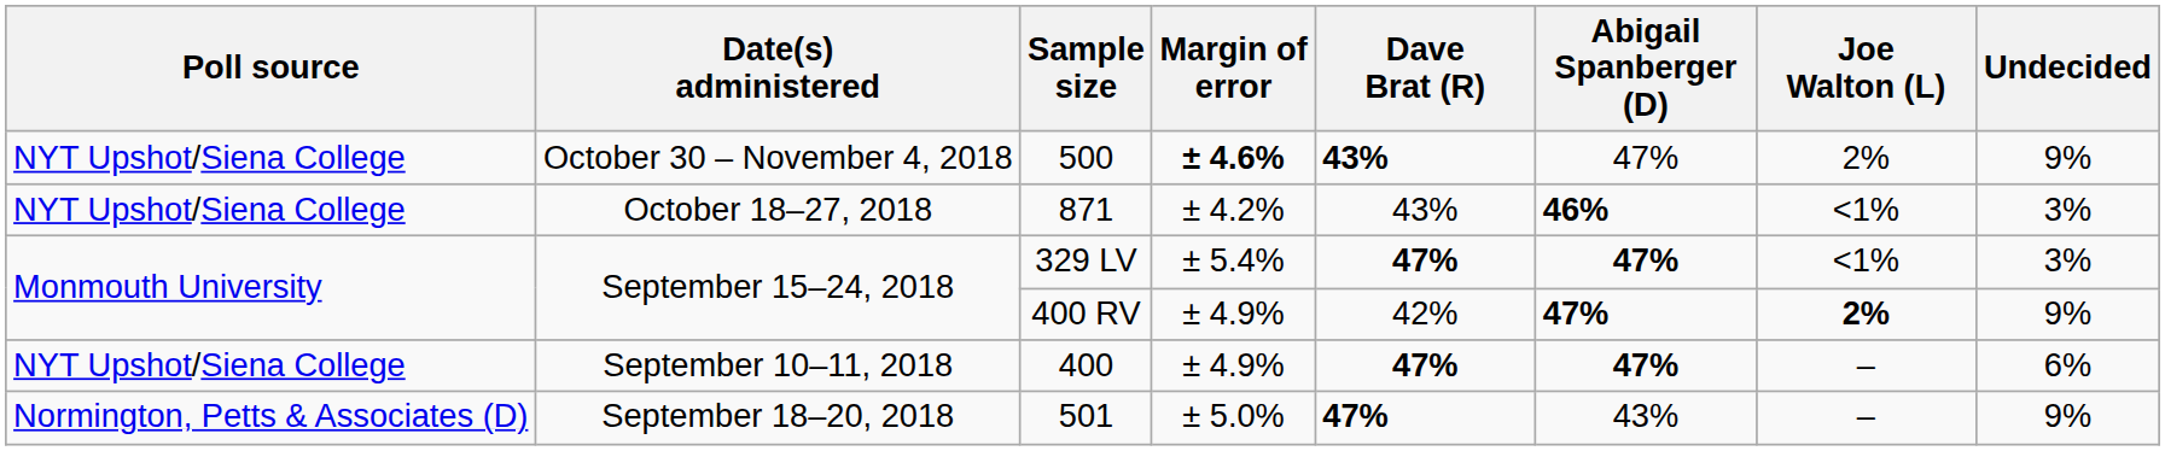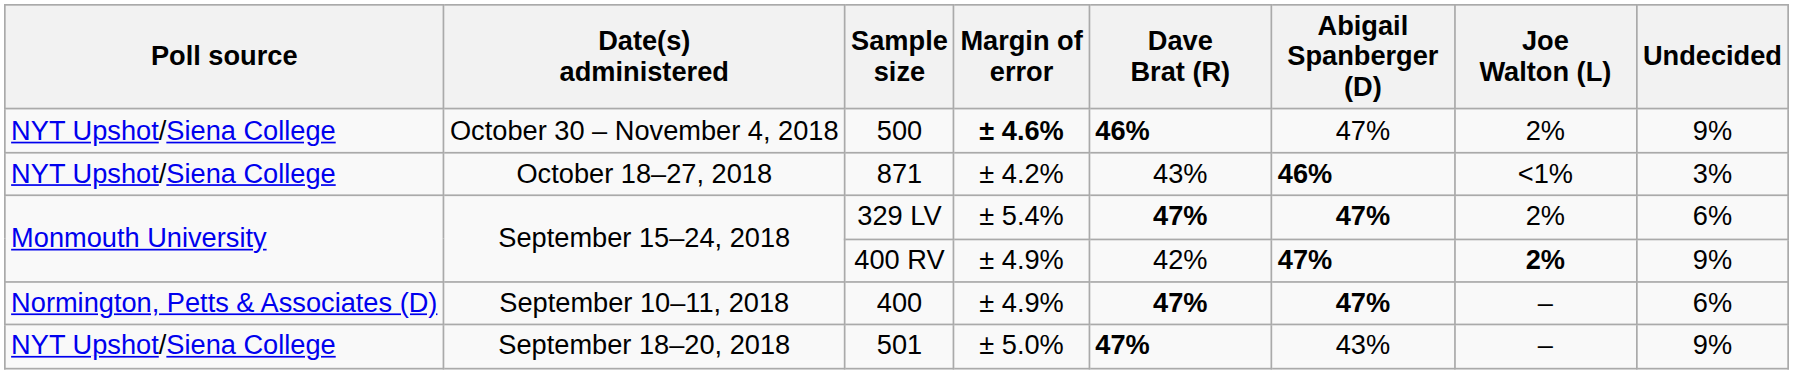 <table class="wikitable">
 <tr>
 <th>Poll source</th>
 <th>Date(s)<br>administered</th>
 <th>Sample<br>size</th>
 <th>Margin of<br>error</th>
 <th style="width:100px;">Dave<br>Brat (R)</th>
 <th style="width:100px;">Abigail<br>Spanberger (D)</th>
 <th style="width:100px;">Joe<br>Walton (L)</th>
 <th>Undecided</th>
 </tr>
 <tr>
 <td><a href='#'>NYT Upshot</a>/<a href='#'>Siena College</a></td>
 <td align=center>October 30 – November 4, 2018</td>
 <td align=center>500</td>
 <td align=center><strong>± 4.6%</strong></td>
-<td><strong>43%</strong></td>
+<td><strong>46%</strong></td>
 <td align=center>47%</td>
 <td align=center>2%</td>
 <td align=center>9%</td>
 </tr>
 <tr>
 <td><a href='#'>NYT Upshot</a>/<a href='#'>Siena College</a></td>
 <td align=center>October 18–27, 2018</td>
 <td align=center>871</td>
 <td align=center>± 4.2%</td>
 <td align="center">43%</td>
 <td><strong>46%</strong></td>
 <td align="center"><1%</td>
 <td align=center>3%</td>
 </tr>
 <tr>
 <td rowspan="2"><a href='#'>Monmouth University</a></td>
 <td rowspan="2" align=center>September 15–24, 2018</td>
 <td align="center">329 LV</td>
 <td align="center">± 5.4%</td>
 <td align="center"><strong>47%</strong></td>
 <td align="center"><strong>47%</strong></td>
-<td align="center"><1%</td>
-<td align="center">3%</td>
+<td align="center">2%</td>
+<td align="center">6%</td>
 </tr>
 <tr>
 <td align="center">400 RV</td>
 <td align="center">± 4.9%</td>
 <td align="center">42%</td>
 <td><strong>47%</strong></td>
 <td align="center"><strong>2%</strong></td>
 <td align="center">9%</td>
 </tr>
 <tr>
-<td><a href='#'>NYT Upshot</a>/<a href='#'>Siena College</a></td>
+<td><a href='#'>Normington, Petts & Associates (D)</a></td>
 <td align=center>September 10–11, 2018</td>
 <td align=center>400</td>
 <td align=center>± 4.9%</td>
 <td align="center"><strong>47%</strong></td>
 <td align="center"><strong>47%</strong></td>
 <td align=center>–</td>
 <td align=center>6%</td>
 </tr>
 <tr>
-<td><a href='#'>Normington, Petts & Associates (D)</a></td>
+<td><a href='#'>NYT Upshot</a>/<a href='#'>Siena College</a></td>
 <td align=center>September 18–20, 2018</td>
 <td align=center>501</td>
 <td align=center>± 5.0%</td>
 <td><strong>47%</strong></td>
 <td align=center>43%</td>
 <td align=center>–</td>
 <td align=center>9%</td>
 </tr>
 </table>
